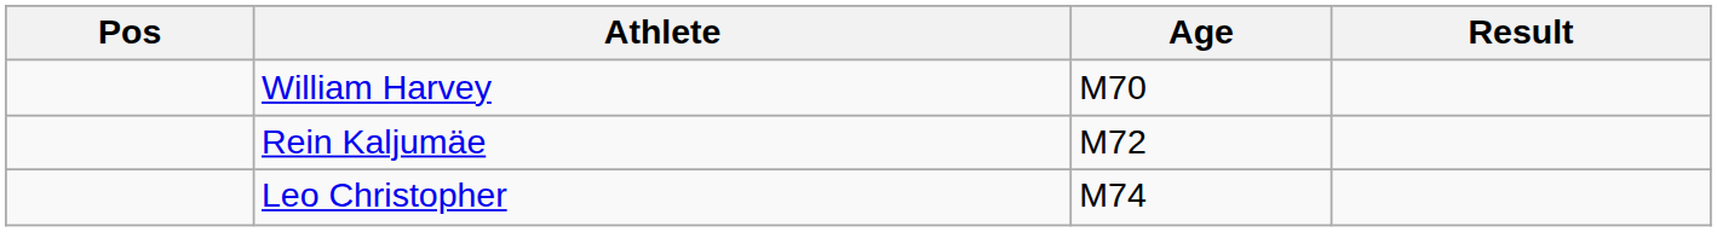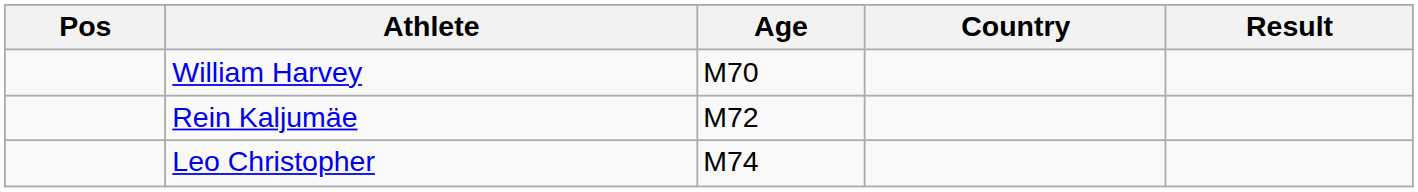 <table class="wikitable"  style="text-align:center; width:50%;">
 <tr>
 <th>Pos</th>
 <th>Athlete</th>
 <th>Age</th>
+<th>Country</th>
 <th>Result</th>
 </tr>
 <tr>
 <td align=center></td>
 <td align=left><a href='#'>William Harvey</a></td>
 <td align=left>M70</td>
+<td align=left></td>
 <td></td>
 </tr>
 <tr>
 <td align=center></td>
 <td align=left><a href='#'>Rein Kaljumäe</a></td>
 <td align=left>M72</td>
+<td align=left></td>
 <td></td>
 </tr>
 <tr>
 <td align=center></td>
 <td align=left><a href='#'>Leo Christopher</a></td>
 <td align=left>M74</td>
+<td align=left></td>
 <td></td>
 </tr>
 </table>
